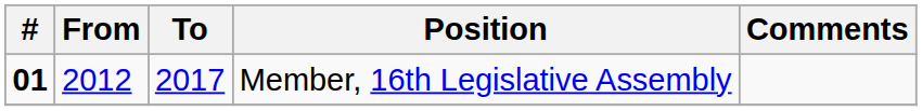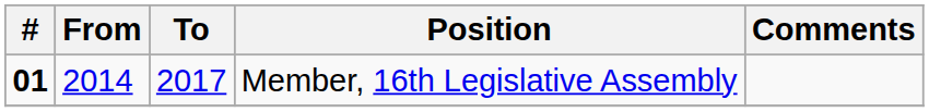 <table class="wikitable sortable">
 <tr>
 <th>#</th>
 <th>From</th>
 <th>To</th>
 <th>Position</th>
 <th>Comments</th>
 </tr>
 <tr>
 <td><strong>01</strong></td>
-<td><a href='#'>2012</a></td>
+<td><a href='#'>2014</a></td>
 <td><a href='#'>2017</a></td>
 <td>Member, <a href='#'>16th Legislative Assembly</a></td>
 <td></td>
 </tr>
 <tr>
 </tr>
 </table>
